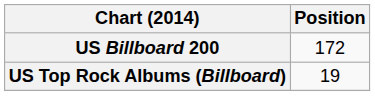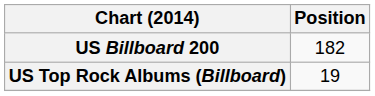 <table class="wikitable sortable plainrowheaders" style="text-align:center">
 <tr>
 <th scope="col">Chart (2014)</th>
 <th scope="col">Position</th>
 </tr>
 <tr>
 <th scope="row">US <em>Billboard</em> 200</th>
-<td style="text-align:center;">172</td>
+<td style="text-align:center;">182</td>
 </tr>
 <tr>
 <th scope="row">US Top Rock Albums (<em>Billboard</em>)</th>
 <td style="text-align:center;">19</td>
 </tr>
 <tr>
 </tr>
 </table>
